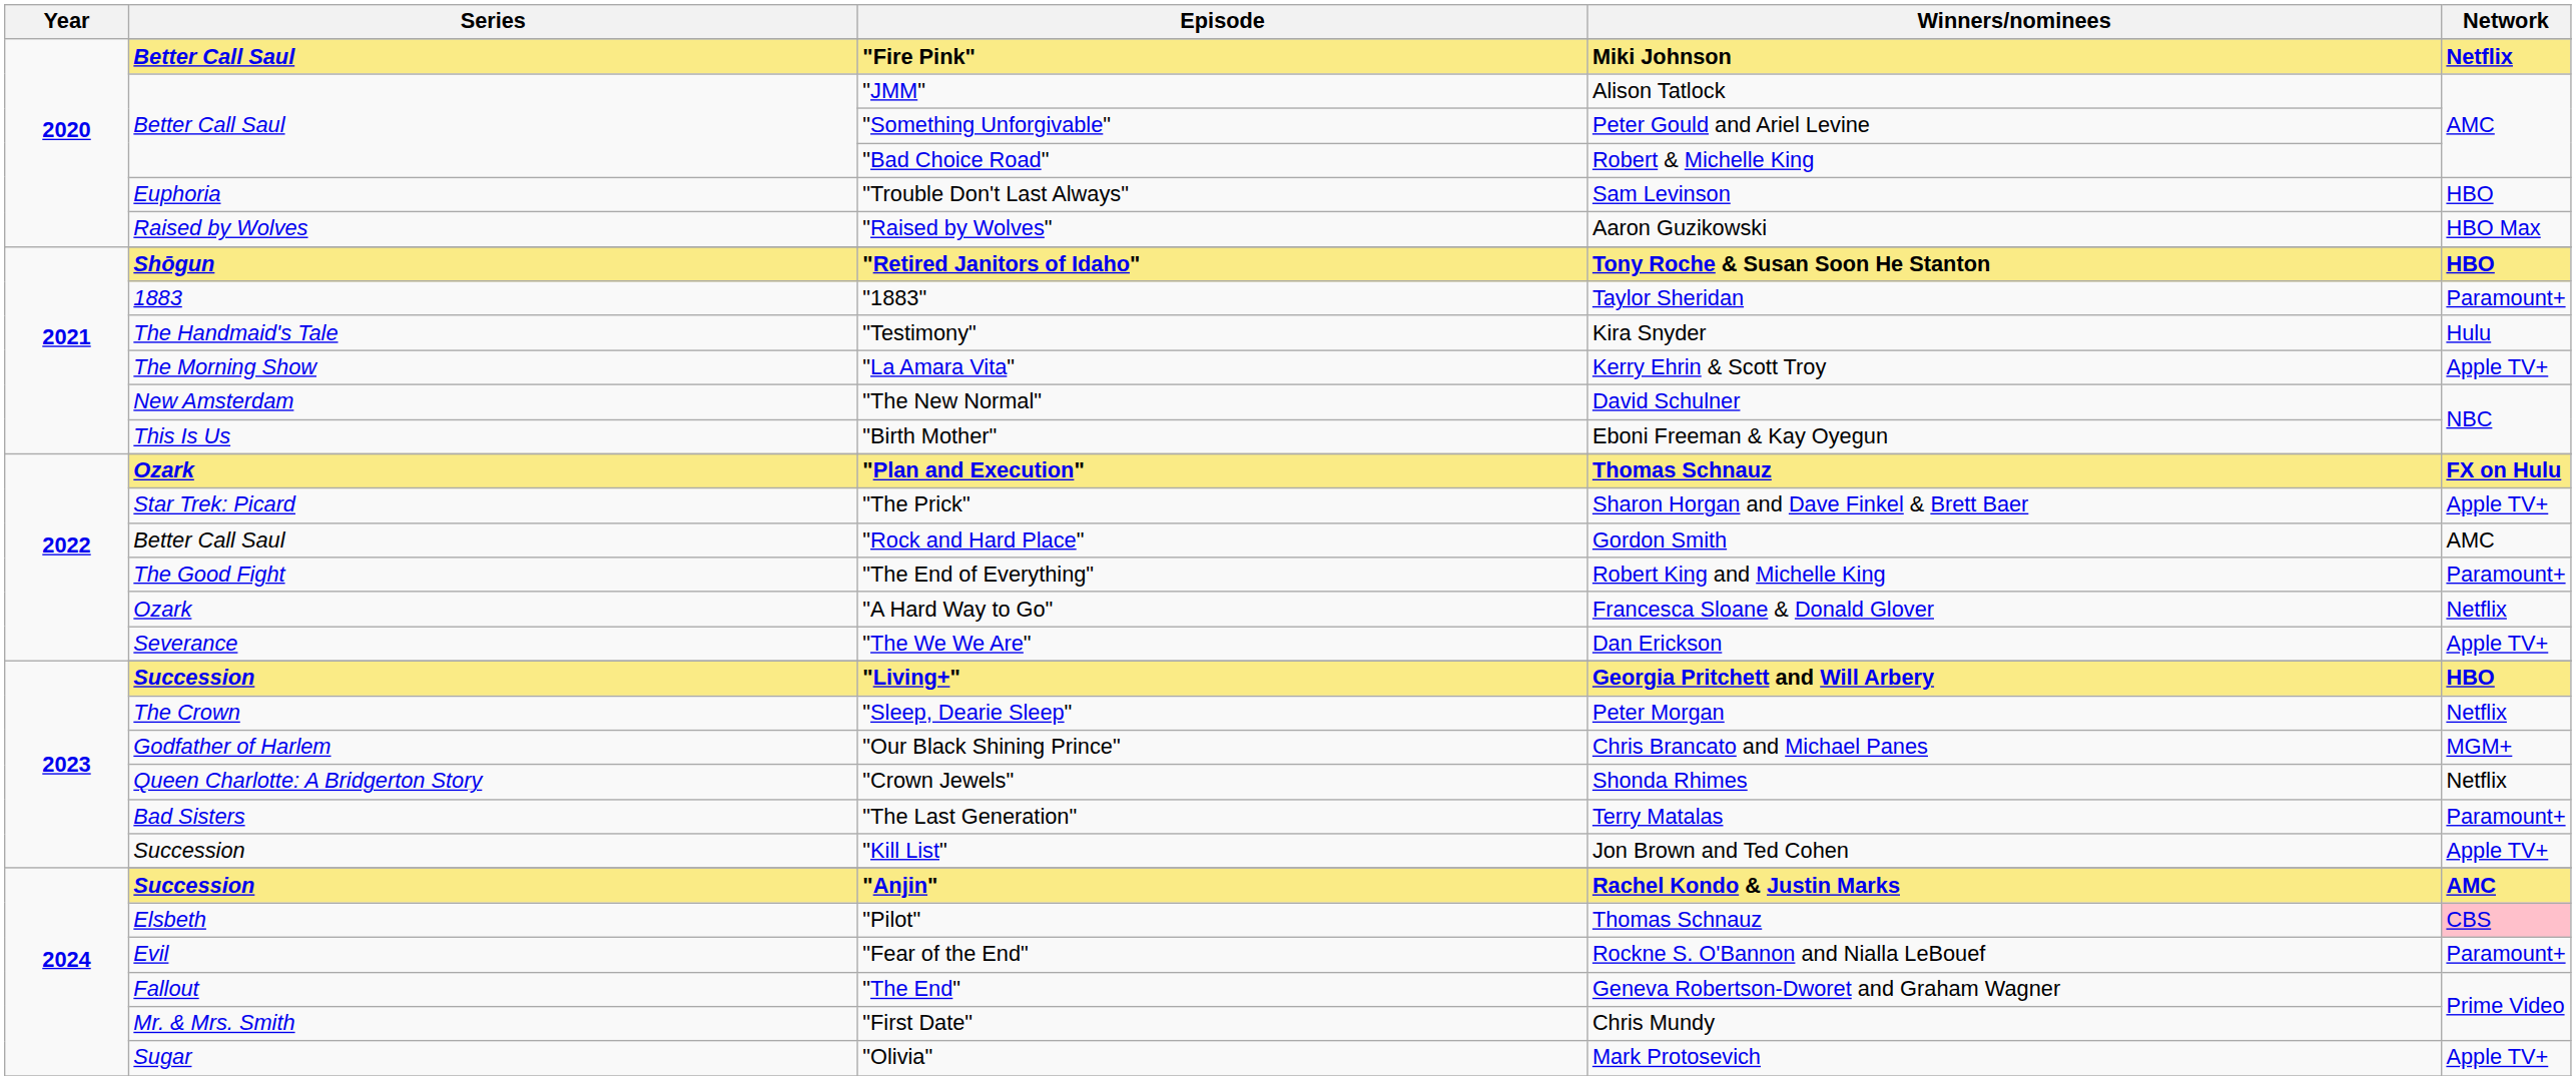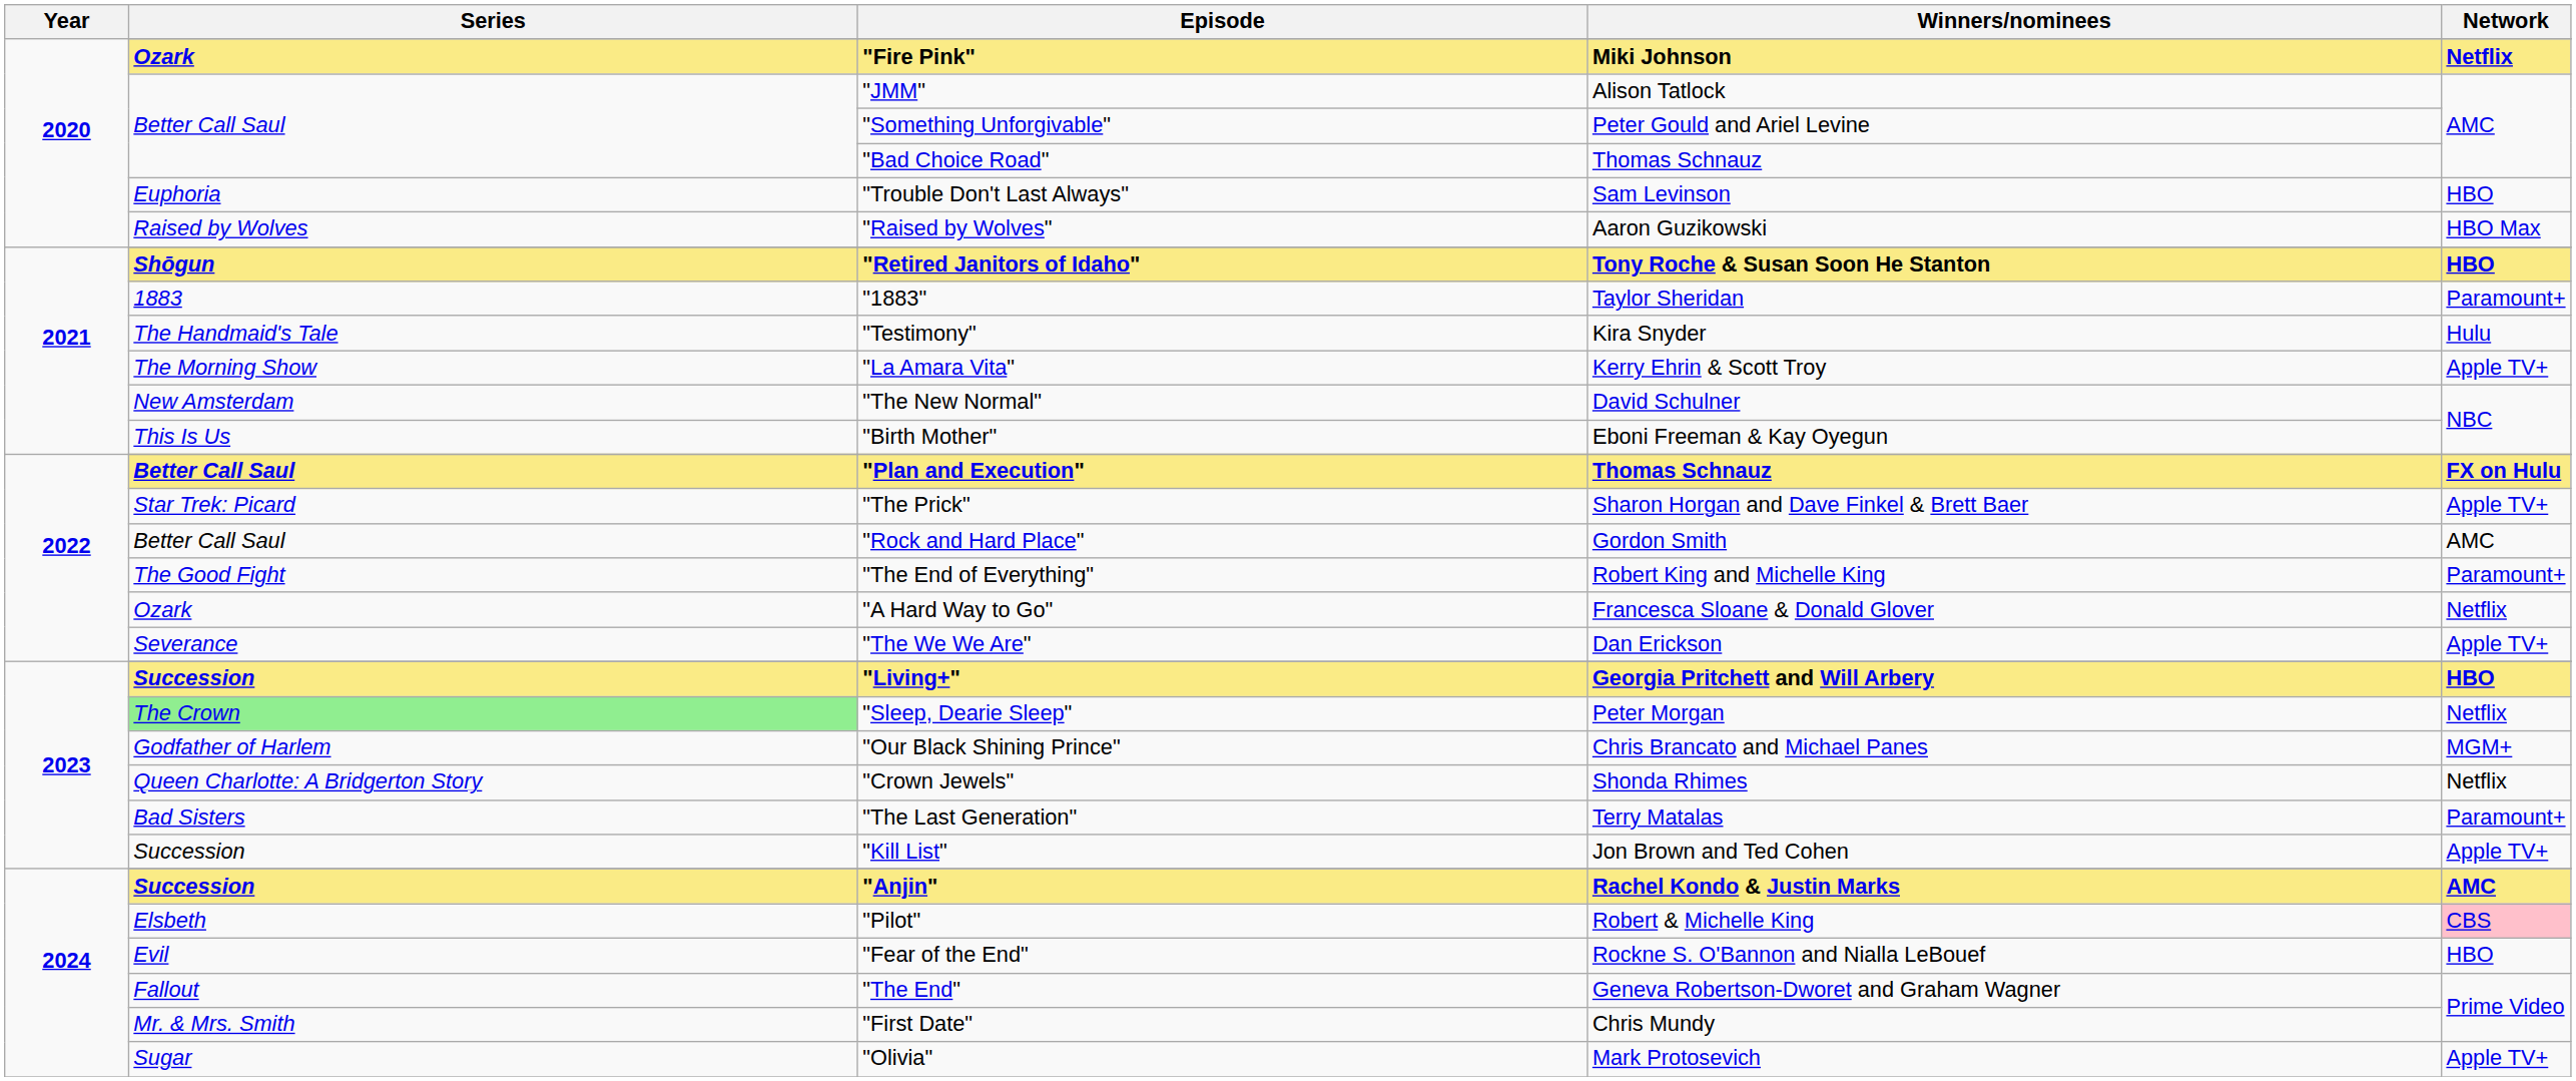 <table class="wikitable" width="95%" cellpadding="4">
 <tr>
 <th width="5%">Year</th>
 <th width="30%">Series</th>
 <th width="30%">Episode</th>
 <th width="40%">Winners/nominees</th>
 <th width="10%">Network</th>
 </tr>
 <tr>
 <td rowspan=7 style="text-align:center"><strong><a href='#'>2020</a></strong><br> <br></td>
 </tr>
 <tr style="background:#FAEB86">
-<td><strong><em><a href='#'>Better Call Saul</a></em></strong></td>
+<td><strong><em><a href='#'>Ozark</a></em></strong></td>
 <td><strong>"Fire Pink"</strong></td>
 <td><strong>Miki Johnson</strong></td>
 <td><strong><a href='#'>Netflix</a></strong></td>
 </tr>
 <tr>
 <td rowspan="3"><em><a href='#'>Better Call Saul</a></em></td>
 <td>"<a href='#'>JMM</a>"</td>
 <td>Alison Tatlock</td>
 <td rowspan="3"><a href='#'>AMC</a></td>
 </tr>
 <tr>
 <td>"<a href='#'>Something Unforgivable</a>"</td>
 <td><a href='#'>Peter Gould</a> and Ariel Levine</td>
 </tr>
 <tr>
 <td>"<a href='#'>Bad Choice Road</a>"</td>
-<td><a href='#'>Robert</a> & <a href='#'>Michelle King</a></td>
+<td><a href='#'>Thomas Schnauz</a></td>
 </tr>
 <tr>
 <td><em><a href='#'>Euphoria</a></em></td>
 <td>"Trouble Don't Last Always"</td>
 <td><a href='#'>Sam Levinson</a></td>
 <td><a href='#'>HBO</a></td>
 </tr>
 <tr>
 <td><em><a href='#'>Raised by Wolves</a></em></td>
 <td>"<a href='#'>Raised by Wolves</a>"</td>
 <td>Aaron Guzikowski</td>
 <td><a href='#'>HBO Max</a></td>
 </tr>
 <tr>
 <td rowspan=7 style="text-align:center"><strong><a href='#'>2021</a></strong><br> <br></td>
 </tr>
 <tr style="background:#FAEB86">
 <td><strong><em><a href='#'>Shōgun</a></em></strong></td>
 <td><strong>"<a href='#'>Retired Janitors of Idaho</a>"</strong></td>
 <td><strong><a href='#'>Tony Roche</a> & Susan Soon He Stanton</strong></td>
 <td><strong><a href='#'>HBO</a></strong></td>
 </tr>
 <tr>
 <td><em><a href='#'>1883</a></em></td>
 <td>"1883"</td>
 <td><a href='#'>Taylor Sheridan</a></td>
 <td><a href='#'>Paramount+</a></td>
 </tr>
 <tr>
 <td><em><a href='#'>The Handmaid's Tale</a></em></td>
 <td>"Testimony"</td>
 <td>Kira Snyder</td>
 <td><a href='#'>Hulu</a></td>
 </tr>
 <tr>
 <td><em><a href='#'>The Morning Show</a></em></td>
 <td>"<a href='#'>La Amara Vita</a>"</td>
 <td><a href='#'>Kerry Ehrin</a> & Scott Troy</td>
 <td><a href='#'>Apple TV+</a></td>
 </tr>
 <tr>
 <td><em><a href='#'>New Amsterdam</a></em></td>
 <td>"The New Normal"</td>
 <td><a href='#'>David Schulner</a></td>
 <td rowspan="2"><a href='#'>NBC</a></td>
 </tr>
 <tr>
 <td><em><a href='#'>This Is Us</a></em></td>
 <td>"Birth Mother"</td>
 <td>Eboni Freeman & Kay Oyegun</td>
 </tr>
 <tr>
 <td rowspan=7 style="text-align:center"><strong><a href='#'>2022</a></strong><br> <br></td>
 </tr>
 <tr style="background:#FAEB86">
-<td><strong><em><a href='#'>Ozark</a></em></strong></td>
+<td><strong><em><a href='#'>Better Call Saul</a></em></strong></td>
 <td><strong>"<a href='#'>Plan and Execution</a>"</strong></td>
 <td><strong><a href='#'>Thomas Schnauz</a></strong></td>
 <td><strong><a href='#'>FX on Hulu</a></strong></td>
 </tr>
 <tr>
 <td><em><a href='#'>Star Trek: Picard</a></em></td>
 <td>"The Prick"</td>
 <td><a href='#'>Sharon Horgan</a> and <a href='#'>Dave Finkel</a> & <a href='#'>Brett Baer</a></td>
 <td><a href='#'>Apple TV+</a></td>
 </tr>
 <tr>
 <td><em>Better Call Saul</em></td>
 <td>"<a href='#'>Rock and Hard Place</a>"</td>
 <td><a href='#'>Gordon Smith</a></td>
 <td>AMC</td>
 </tr>
 <tr>
 <td><em><a href='#'>The Good Fight</a></em></td>
 <td>"The End of Everything"</td>
 <td><a href='#'>Robert King</a> and <a href='#'>Michelle King</a></td>
 <td><a href='#'>Paramount+</a></td>
 </tr>
 <tr>
 <td><em><a href='#'>Ozark</a></em></td>
 <td>"A Hard Way to Go"</td>
 <td><a href='#'>Francesca Sloane</a> & <a href='#'>Donald Glover</a></td>
 <td><a href='#'>Netflix</a></td>
 </tr>
 <tr>
 <td><em><a href='#'>Severance</a></em></td>
 <td>"<a href='#'>The We We Are</a>"</td>
 <td><a href='#'>Dan Erickson</a></td>
 <td><a href='#'>Apple TV+</a></td>
 </tr>
 <tr>
 <td rowspan=7 style="text-align:center"><strong><a href='#'>2023</a></strong><br></td>
 </tr>
 <tr style="background:#FAEB86">
 <td><strong><em><a href='#'>Succession</a></em></strong></td>
 <td><strong>"<a href='#'>Living+</a>"</strong></td>
 <td><strong><a href='#'>Georgia Pritchett</a> and <a href='#'>Will Arbery</a></strong></td>
 <td><strong><a href='#'>HBO</a></strong></td>
 </tr>
 <tr>
-<td><em><a href='#'>The Crown</a></em></td>
+<td style="background: lightgreen;"><em><a href='#'>The Crown</a></em></td>
 <td>"<a href='#'>Sleep, Dearie Sleep</a>"</td>
 <td><a href='#'>Peter Morgan</a></td>
 <td><a href='#'>Netflix</a></td>
 </tr>
 <tr>
 <td><em><a href='#'>Godfather of Harlem</a></em></td>
 <td>"Our Black Shining Prince"</td>
 <td><a href='#'>Chris Brancato</a> and <a href='#'>Michael Panes</a></td>
 <td><a href='#'>MGM+</a></td>
 </tr>
 <tr>
 <td><em><a href='#'>Queen Charlotte: A Bridgerton Story</a></em></td>
 <td>"Crown Jewels"</td>
 <td><a href='#'>Shonda Rhimes</a></td>
 <td>Netflix</td>
 </tr>
 <tr>
 <td><em><a href='#'>Bad Sisters</a></em></td>
 <td>"The Last Generation"</td>
 <td><a href='#'>Terry Matalas</a></td>
 <td><a href='#'>Paramount+</a></td>
 </tr>
 <tr>
 <td><em>Succession</em></td>
 <td>"<a href='#'>Kill List</a>"</td>
 <td>Jon Brown and Ted Cohen</td>
 <td><a href='#'>Apple TV+</a></td>
 </tr>
 <tr>
 <td rowspan=7 style="text-align:center"><strong><a href='#'>2024</a></strong><br><br></td>
 </tr>
 <tr style="background:#FAEB86">
 <td><strong><em><a href='#'>Succession</a></em></strong></td>
 <td><strong>"<a href='#'>Anjin</a>"</strong></td>
 <td><strong><a href='#'>Rachel Kondo</a> & <a href='#'>Justin Marks</a></strong></td>
 <td><strong><a href='#'>AMC</a></strong></td>
 </tr>
 <tr>
 <td><em><a href='#'>Elsbeth</a></em></td>
 <td>"Pilot"</td>
-<td><a href='#'>Thomas Schnauz</a></td>
+<td><a href='#'>Robert</a> & <a href='#'>Michelle King</a></td>
 <td style="background: pink;"><a href='#'>CBS</a></td>
 </tr>
 <tr>
 <td><em><a href='#'>Evil</a></em></td>
 <td>"Fear of the End"</td>
 <td><a href='#'>Rockne S. O'Bannon</a> and Nialla LeBouef</td>
-<td><a href='#'>Paramount+</a></td>
+<td><a href='#'>HBO</a></td>
 </tr>
 <tr>
 <td><em><a href='#'>Fallout</a></em></td>
 <td>"<a href='#'>The End</a>"</td>
 <td><a href='#'>Geneva Robertson-Dworet</a> and Graham Wagner</td>
 <td rowspan="2"><a href='#'>Prime Video</a></td>
 </tr>
 <tr>
 <td><em><a href='#'>Mr. & Mrs. Smith</a></em></td>
 <td>"First Date"</td>
 <td>Chris Mundy</td>
 </tr>
 <tr>
 <td><em><a href='#'>Sugar</a></em></td>
 <td>"Olivia"</td>
 <td><a href='#'>Mark Protosevich</a></td>
 <td><a href='#'>Apple TV+</a></td>
 </tr>
 </table>
